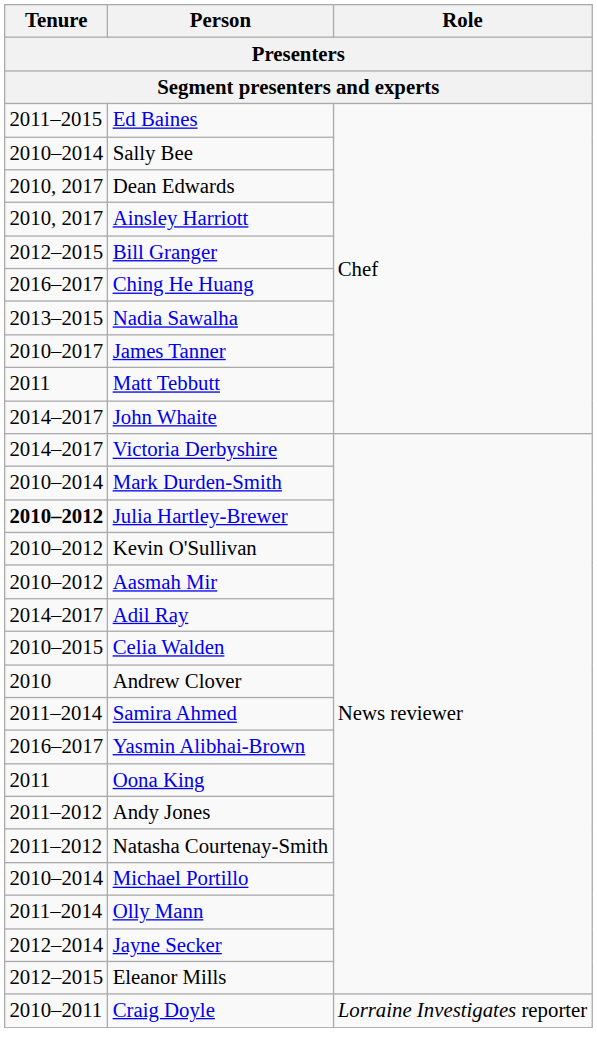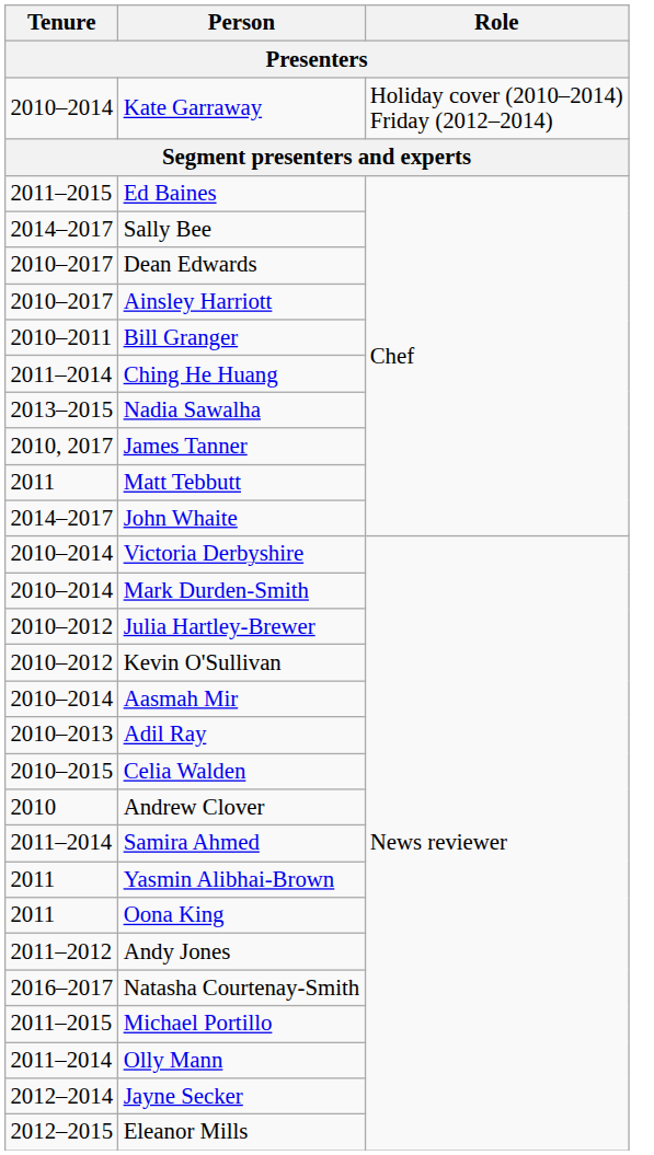 <table class="wikitable">
 <tr>
 <th>Tenure</th>
 <th>Person</th>
 <th>Role</th>
 </tr>
 <tr>
 <th colspan="3">Presenters</th>
 </tr>
 <tr>
+<td>2010–2014</td>
+<td><a href='#'>Kate Garraway</a></td>
+<td>Holiday cover (2010–2014)<br>Friday (2012–2014)</td>
+</tr>
+<tr>
 <th colspan="3">Segment presenters and experts</th>
 </tr>
 <tr>
 <td>2011–2015</td>
 <td><a href='#'>Ed Baines</a></td>
 <td rowspan="10">Chef</td>
 </tr>
 <tr>
-<td>2010–2014</td>
+<td>2014–2017</td>
 <td>Sally Bee</td>
 </tr>
 <tr>
-<td>2010, 2017</td>
+<td>2010–2017</td>
 <td>Dean Edwards</td>
 </tr>
 <tr>
-<td>2010, 2017</td>
+<td>2010–2017</td>
 <td><a href='#'>Ainsley Harriott</a></td>
 </tr>
 <tr>
-<td>2012–2015</td>
+<td>2010–2011</td>
 <td><a href='#'>Bill Granger</a></td>
 </tr>
 <tr>
-<td>2016–2017</td>
+<td>2011–2014</td>
 <td><a href='#'>Ching He Huang</a></td>
 </tr>
 <tr>
 <td>2013–2015</td>
 <td><a href='#'>Nadia Sawalha</a></td>
 </tr>
 <tr>
-<td>2010–2017</td>
+<td>2010, 2017</td>
 <td><a href='#'>James Tanner</a></td>
 </tr>
 <tr>
 <td>2011</td>
 <td><a href='#'>Matt Tebbutt</a></td>
 </tr>
 <tr>
 <td>2014–2017</td>
 <td><a href='#'>John Whaite</a></td>
 </tr>
 <tr>
-<td>2014–2017</td>
+<td>2010–2014</td>
 <td><a href='#'>Victoria Derbyshire</a></td>
 <td rowspan="17">News reviewer</td>
 </tr>
 <tr>
 <td>2010–2014</td>
 <td><a href='#'>Mark Durden-Smith</a></td>
 </tr>
 <tr>
-<td><strong>2010–2012</strong></td>
+<td>2010–2012</td>
 <td><a href='#'>Julia Hartley-Brewer</a></td>
 </tr>
 <tr>
 <td>2010–2012</td>
 <td>Kevin O'Sullivan</td>
 </tr>
 <tr>
-<td>2010–2012</td>
+<td>2010–2014</td>
 <td><a href='#'>Aasmah Mir</a></td>
 </tr>
 <tr>
-<td>2014–2017</td>
+<td>2010–2013</td>
 <td><a href='#'>Adil Ray</a></td>
 </tr>
 <tr>
 <td>2010–2015</td>
 <td><a href='#'>Celia Walden</a></td>
 </tr>
 <tr>
 <td>2010</td>
 <td>Andrew Clover</td>
 </tr>
 <tr>
 <td>2011–2014</td>
 <td><a href='#'>Samira Ahmed</a></td>
 </tr>
 <tr>
-<td>2016–2017</td>
+<td>2011</td>
 <td><a href='#'>Yasmin Alibhai-Brown</a></td>
 </tr>
 <tr>
 <td>2011</td>
 <td><a href='#'>Oona King</a></td>
 </tr>
 <tr>
 <td>2011–2012</td>
 <td>Andy Jones</td>
 </tr>
 <tr>
-<td>2011–2012</td>
+<td>2016–2017</td>
 <td>Natasha Courtenay-Smith</td>
 </tr>
 <tr>
-<td>2010–2014</td>
+<td>2011–2015</td>
 <td><a href='#'>Michael Portillo</a></td>
 </tr>
 <tr>
 <td>2011–2014</td>
 <td><a href='#'>Olly Mann</a></td>
 </tr>
 <tr>
 <td>2012–2014</td>
 <td><a href='#'>Jayne Secker</a></td>
 </tr>
 <tr>
 <td>2012–2015</td>
 <td>Eleanor Mills</td>
 </tr>
-<tr>
-<td>2010–2011</td>
-<td><a href='#'>Craig Doyle</a></td>
-<td><em>Lorraine Investigates</em> reporter</td>
-</tr>
 </table>
